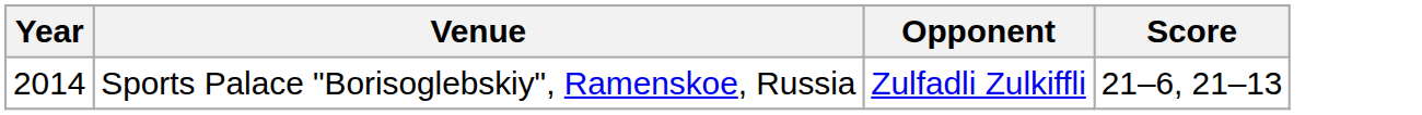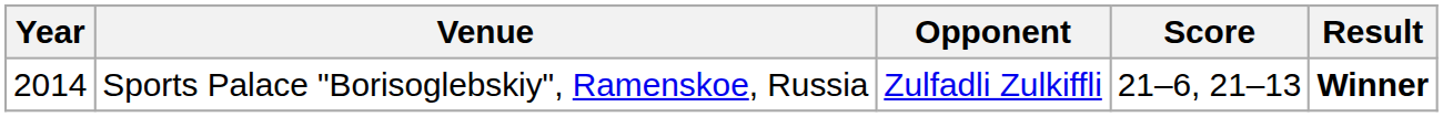 <table class="sortable wikitable" style="font-size: 90%;">
 <tr>
 <th>Year</th>
 <th>Venue</th>
 <th>Opponent</th>
 <th>Score</th>
+<th>Result</th>
 </tr>
 <tr style="background:white">
 <td align="center">2014</td>
 <td align="left">Sports Palace "Borisoglebskiy", <a href='#'>Ramenskoe</a>, Russia</td>
 <td align="left"> <a href='#'>Zulfadli Zulkiffli</a></td>
 <td align="left">21–6, 21–13</td>
+<td style="text-align:left; background:white"> <strong>Winner</strong></td>
 </tr>
 </table>
